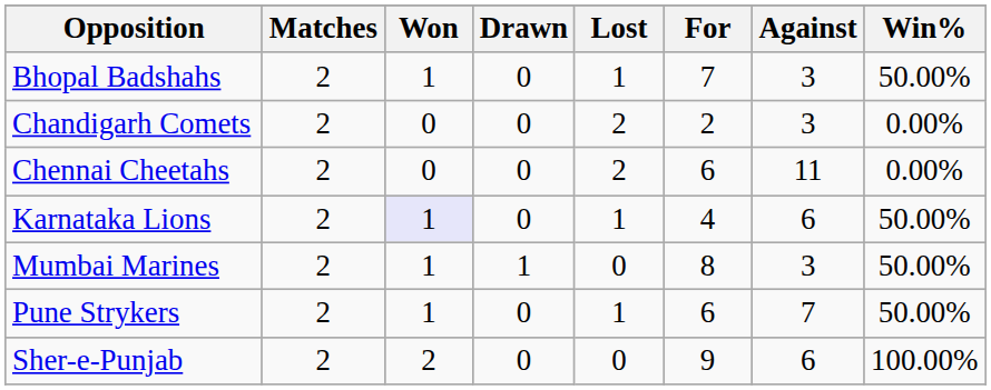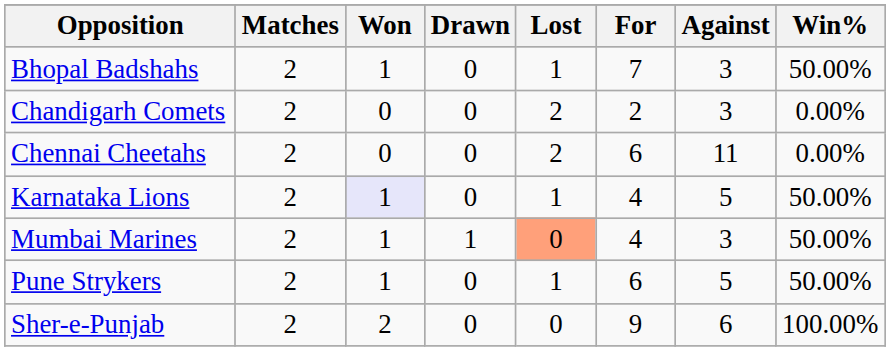 <table class="wikitable sortable" style="text-align:center">
 <tr>
 </tr>
 <tr>
 <th width=130>Opposition</th>
 <th width=40>Matches</th>
 <th width=40>Won</th>
 <th width=40>Drawn</th>
 <th width=40>Lost</th>
 <th width=40>For</th>
 <th width=40>Against</th>
 <th width=40>Win%</th>
 </tr>
 <tr>
 <td align=left><a href='#'>Bhopal Badshahs</a></td>
 <td>2</td>
 <td>1</td>
 <td>0</td>
 <td>1</td>
 <td>7</td>
 <td>3</td>
 <td>50.00%</td>
 </tr>
 <tr>
 <td align=left><a href='#'>Chandigarh Comets</a></td>
 <td>2</td>
 <td>0</td>
 <td>0</td>
 <td>2</td>
 <td>2</td>
 <td>3</td>
 <td>0.00%</td>
 </tr>
 <tr>
 <td align=left><a href='#'>Chennai Cheetahs</a></td>
 <td>2</td>
 <td>0</td>
 <td>0</td>
 <td>2</td>
 <td>6</td>
 <td>11</td>
 <td>0.00%</td>
 </tr>
 <tr>
 <td align=left><a href='#'>Karnataka Lions</a></td>
 <td>2</td>
 <td style="background: lavender;">1</td>
 <td>0</td>
 <td>1</td>
 <td>4</td>
-<td>6</td>
+<td>5</td>
 <td>50.00%</td>
 </tr>
 <tr>
 <td align=left><a href='#'>Mumbai Marines</a></td>
 <td>2</td>
 <td>1</td>
 <td>1</td>
-<td>0</td>
-<td>8</td>
+<td style="background: lightsalmon;">0</td>
+<td>4</td>
 <td>3</td>
 <td>50.00%</td>
 </tr>
 <tr>
 <td align=left><a href='#'>Pune Strykers</a></td>
 <td>2</td>
 <td>1</td>
 <td>0</td>
 <td>1</td>
 <td>6</td>
-<td>7</td>
+<td>5</td>
 <td>50.00%</td>
 </tr>
 <tr>
 <td align=left><a href='#'>Sher-e-Punjab</a></td>
 <td>2</td>
 <td>2</td>
 <td>0</td>
 <td>0</td>
 <td>9</td>
 <td>6</td>
 <td>100.00%</td>
 </tr>
 </table>
